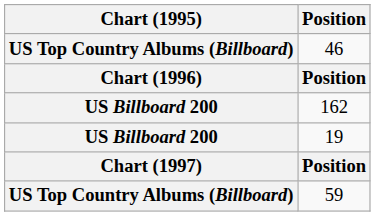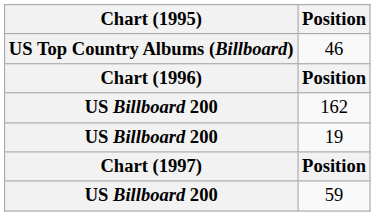 <table class="wikitable plainrowheaders" style="text-align:center">
 <tr>
 <th scope="col">Chart (1995)</th>
 <th scope="col">Position</th>
 </tr>
 <tr>
 <th scope="row">US Top Country Albums (<em>Billboard</em>)</th>
 <td>46</td>
 </tr>
 <tr>
 <th scope="col">Chart (1996)</th>
 <th scope="col">Position</th>
 </tr>
 <tr>
 <th scope="row">US <em>Billboard</em> 200</th>
 <td>162</td>
 </tr>
 <tr>
 <th scope="row">US <em>Billboard</em> 200</th>
 <td>19</td>
 </tr>
 <tr>
 <th scope="col">Chart (1997)</th>
 <th scope="col">Position</th>
 </tr>
 <tr>
-<th scope="row">US Top Country Albums (<em>Billboard</em>)</th>
+<th scope="row">US <em>Billboard</em> 200</th>
 <td>59</td>
 </tr>
 </table>
